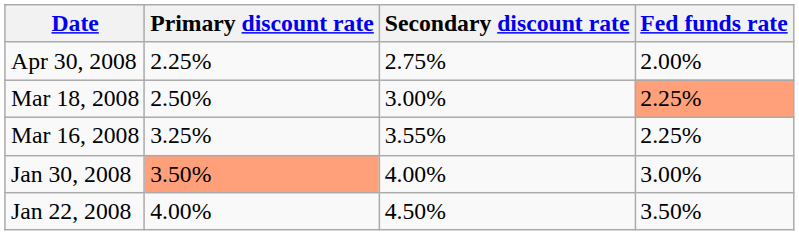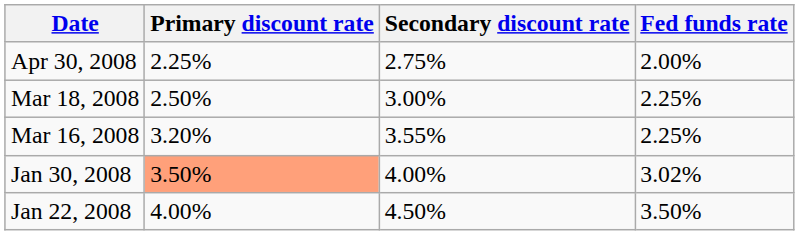 <table class="wikitable sortable" style="margin:auto;" border="1">
 <tr>
 <th><a href='#'>Date</a></th>
 <th>Primary <a href='#'>discount rate</a></th>
 <th>Secondary <a href='#'>discount rate</a></th>
 <th><a href='#'>Fed funds rate</a></th>
 </tr>
 <tr>
 <td>Apr 30, 2008</td>
 <td>2.25%</td>
 <td>2.75%</td>
 <td>2.00%</td>
 </tr>
 <tr>
 <td>Mar 18, 2008</td>
 <td>2.50%</td>
 <td>3.00%</td>
-<td style="background: lightsalmon;">2.25%</td>
+<td>2.25%</td>
 </tr>
 <tr>
 <td>Mar 16, 2008</td>
-<td>3.25%</td>
+<td>3.20%</td>
 <td>3.55%</td>
 <td>2.25%</td>
 </tr>
 <tr>
 <td>Jan 30, 2008</td>
 <td style="background: lightsalmon;">3.50%</td>
 <td>4.00%</td>
-<td>3.00%</td>
+<td>3.02%</td>
 </tr>
 <tr>
 <td>Jan 22, 2008</td>
 <td>4.00%</td>
 <td>4.50%</td>
 <td>3.50%</td>
 </tr>
 </table>
